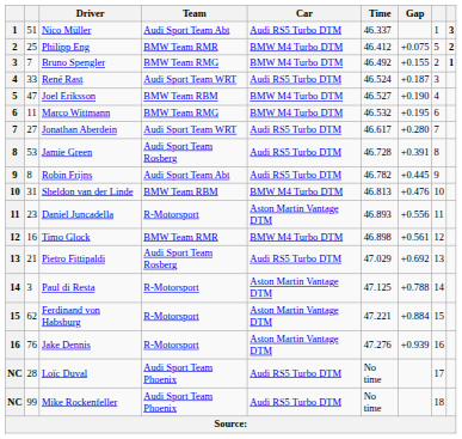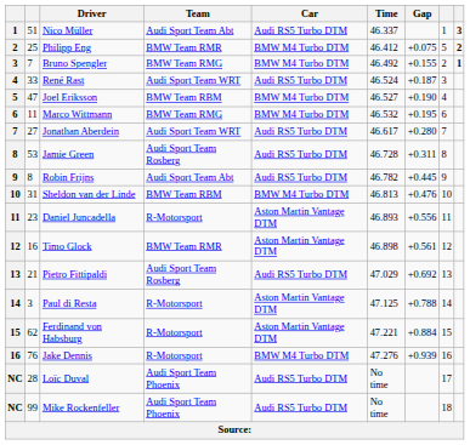 <table class="wikitable" style="font-size: 85%">
 <tr>
 <th></th>
 <th></th>
 <th>Driver</th>
 <th>Team</th>
 <th>Car</th>
 <th>Time</th>
 <th>Gap</th>
 <th></th>
 <th></th>
 </tr>
 <tr>
 <th>1</th>
 <td>51</td>
 <td> <a href='#'>Nico Müller</a></td>
 <td><a href='#'>Audi Sport Team Abt</a></td>
 <td><a href='#'>Audi RS5 Turbo DTM</a></td>
 <td>46.337</td>
 <td></td>
 <td>1</td>
 <td align=center><strong>3</strong></td>
 </tr>
 <tr>
 <th>2</th>
 <td>25</td>
 <td> <a href='#'>Philipp Eng</a></td>
 <td><a href='#'>BMW Team RMR</a></td>
 <td><a href='#'>BMW M4 Turbo DTM</a></td>
 <td>46.412</td>
 <td>+0.075</td>
 <td>5</td>
 <td align=center><strong>2</strong></td>
 </tr>
 <tr>
 <th>3</th>
 <td>7</td>
 <td> <a href='#'>Bruno Spengler</a></td>
 <td><a href='#'>BMW Team RMG</a></td>
 <td><a href='#'>BMW M4 Turbo DTM</a></td>
 <td>46.492</td>
 <td>+0.155</td>
 <td>2</td>
 <td align=center><strong>1</strong></td>
 </tr>
 <tr>
 <th>4</th>
 <td>33</td>
 <td> <a href='#'>René Rast</a></td>
 <td><a href='#'>Audi Sport Team WRT</a></td>
 <td><a href='#'>Audi RS5 Turbo DTM</a></td>
 <td>46.524</td>
 <td>+0.187</td>
 <td>3</td>
 <td align=center></td>
 </tr>
 <tr>
 <th>5</th>
 <td>47</td>
 <td> <a href='#'>Joel Eriksson</a></td>
 <td><a href='#'>BMW Team RBM</a></td>
 <td><a href='#'>BMW M4 Turbo DTM</a></td>
 <td>46.527</td>
 <td>+0.190</td>
 <td>4</td>
 <td align=center></td>
 </tr>
 <tr>
 <th>6</th>
 <td>11</td>
 <td> <a href='#'>Marco Wittmann</a></td>
 <td><a href='#'>BMW Team RMG</a></td>
 <td><a href='#'>BMW M4 Turbo DTM</a></td>
 <td>46.532</td>
 <td>+0.195</td>
 <td>6</td>
 <td align=center></td>
 </tr>
 <tr>
 <th>7</th>
 <td>27</td>
 <td> <a href='#'>Jonathan Aberdein</a></td>
 <td><a href='#'>Audi Sport Team WRT</a></td>
 <td><a href='#'>Audi RS5 Turbo DTM</a></td>
 <td>46.617</td>
 <td>+0.280</td>
 <td>7</td>
 <td align=center></td>
 </tr>
 <tr>
 <th>8</th>
 <td>53</td>
 <td> <a href='#'>Jamie Green</a></td>
 <td><a href='#'>Audi Sport Team Rosberg</a></td>
 <td><a href='#'>Audi RS5 Turbo DTM</a></td>
 <td>46.728</td>
-<td>+0.391</td>
+<td>+0.311</td>
 <td>8</td>
 <td align=center></td>
 </tr>
 <tr>
 <th>9</th>
 <td>8</td>
 <td> <a href='#'>Robin Frijns</a></td>
 <td><a href='#'>Audi Sport Team Abt</a></td>
 <td><a href='#'>Audi RS5 Turbo DTM</a></td>
 <td>46.782</td>
 <td>+0.445</td>
 <td>9</td>
 <td align=center></td>
 </tr>
 <tr>
 <th>10</th>
 <td>31</td>
 <td> <a href='#'>Sheldon van der Linde</a></td>
 <td><a href='#'>BMW Team RBM</a></td>
 <td><a href='#'>BMW M4 Turbo DTM</a></td>
 <td>46.813</td>
 <td>+0.476</td>
 <td>10</td>
 <td align=center></td>
 </tr>
 <tr>
 <th>11</th>
 <td>23</td>
 <td> <a href='#'>Daniel Juncadella</a></td>
 <td><a href='#'>R-Motorsport</a></td>
 <td><a href='#'>Aston Martin Vantage DTM</a></td>
 <td>46.893</td>
 <td>+0.556</td>
 <td>11</td>
 <td align=center></td>
 </tr>
 <tr>
 <th>12</th>
 <td>16</td>
 <td> <a href='#'>Timo Glock</a></td>
 <td><a href='#'>BMW Team RMR</a></td>
-<td><a href='#'>BMW M4 Turbo DTM</a></td>
+<td><a href='#'>Aston Martin Vantage DTM</a></td>
 <td>46.898</td>
 <td>+0.561</td>
 <td>12</td>
 <td align=center></td>
 </tr>
 <tr>
 <th>13</th>
 <td>21</td>
 <td> <a href='#'>Pietro Fittipaldi</a></td>
 <td><a href='#'>Audi Sport Team Rosberg</a></td>
 <td><a href='#'>Audi RS5 Turbo DTM</a></td>
 <td>47.029</td>
 <td>+0.692</td>
 <td>13</td>
 <td align=center></td>
 </tr>
 <tr>
 <th>14</th>
 <td>3</td>
 <td> <a href='#'>Paul di Resta</a></td>
 <td><a href='#'>R-Motorsport</a></td>
 <td><a href='#'>Aston Martin Vantage DTM</a></td>
 <td>47.125</td>
 <td>+0.788</td>
 <td>14</td>
 <td align=center></td>
 </tr>
 <tr>
 <th>15</th>
 <td>62</td>
 <td> <a href='#'>Ferdinand von Habsburg</a></td>
 <td><a href='#'>R-Motorsport</a></td>
 <td><a href='#'>Aston Martin Vantage DTM</a></td>
 <td>47.221</td>
 <td>+0.884</td>
 <td>15</td>
 <td align=center></td>
 </tr>
 <tr>
 <th>16</th>
 <td>76</td>
 <td> <a href='#'>Jake Dennis</a></td>
 <td><a href='#'>R-Motorsport</a></td>
-<td><a href='#'>Aston Martin Vantage DTM</a></td>
+<td><a href='#'>BMW M4 Turbo DTM</a></td>
 <td>47.276</td>
 <td>+0.939</td>
 <td>16</td>
 <td align=center></td>
 </tr>
 <tr>
 <th>NC</th>
 <td>28</td>
 <td> <a href='#'>Loïc Duval</a></td>
 <td><a href='#'>Audi Sport Team Phoenix</a></td>
 <td><a href='#'>Audi RS5 Turbo DTM</a></td>
 <td>No time</td>
 <td></td>
 <td>17</td>
 <td align=center></td>
 </tr>
 <tr>
 <th>NC</th>
 <td>99</td>
 <td> <a href='#'>Mike Rockenfeller</a></td>
 <td><a href='#'>Audi Sport Team Phoenix</a></td>
 <td><a href='#'>Audi RS5 Turbo DTM</a></td>
 <td>No time</td>
 <td></td>
 <td>18</td>
 <td align=center></td>
 </tr>
 <tr>
 <th colspan=9>Source:</th>
 </tr>
 </table>
